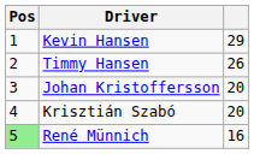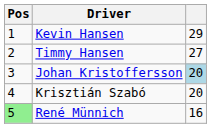 <table class="wikitable" style="font-size: 95%;">
 <tr>
 <th>Pos</th>
 <th>Driver</th>
 <th></th>
 </tr>
 <tr>
 <td>1</td>
 <td> <a href='#'>Kevin Hansen</a></td>
 <td align="right">29</td>
 </tr>
 <tr>
 <td>2</td>
 <td> <a href='#'>Timmy Hansen</a></td>
-<td align="right">26</td>
+<td align="right">27</td>
 </tr>
 <tr>
 <td>3</td>
 <td> <a href='#'>Johan Kristoffersson</a></td>
-<td align="right">20</td>
+<td align="right" style="background: lightblue;">20</td>
 </tr>
 <tr>
 <td>4</td>
 <td> Krisztián Szabó</td>
 <td align="right">20</td>
 </tr>
 <tr>
 <td style="background: lightgreen;">5</td>
 <td> <a href='#'>René Münnich</a></td>
 <td align="right">16</td>
 </tr>
 </table>
